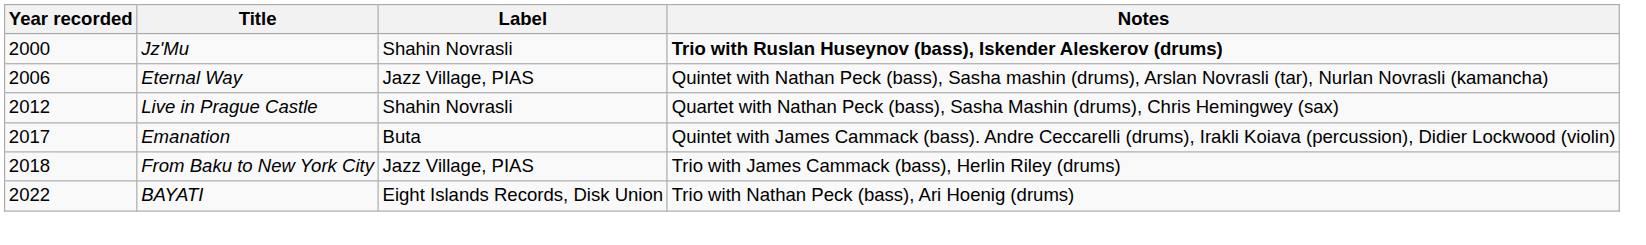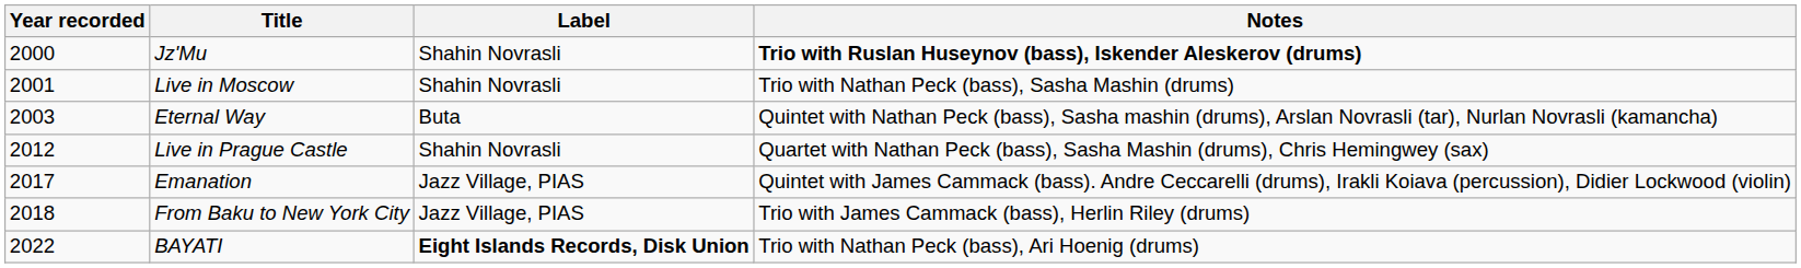 <table class="wikitable sortable">
 <tr>
 <th style="text-align:center;">Year recorded</th>
 <th>Title</th>
 <th>Label</th>
 <th>Notes</th>
 </tr>
 <tr>
 <td>2000</td>
 <td><em>Jz'Mu</em></td>
 <td>Shahin Novrasli</td>
 <td><strong>Trio with Ruslan Huseynov (bass), Iskender Aleskerov (drums)</strong></td>
 </tr>
 <tr>
-<td>2006</td>
+<td>2001</td>
+<td><em>Live in Moscow</em></td>
+<td>Shahin Novrasli</td>
+<td>Trio with Nathan Peck (bass), Sasha Mashin (drums)</td>
+</tr>
+<tr>
+<td>2003</td>
 <td><em>Eternal Way</em></td>
-<td>Jazz Village, PIAS</td>
+<td>Buta</td>
 <td>Quintet with Nathan Peck (bass), Sasha mashin (drums), Arslan Novrasli (tar), Nurlan Novrasli (kamancha)</td>
 </tr>
 <tr>
 <td>2012</td>
 <td><em>Live in Prague Castle</em></td>
 <td>Shahin Novrasli</td>
 <td>Quartet with Nathan Peck (bass), Sasha Mashin (drums), Chris Hemingwey (sax)</td>
 </tr>
 <tr>
 <td>2017</td>
 <td><em>Emanation</em></td>
-<td>Buta</td>
+<td>Jazz Village, PIAS</td>
 <td>Quintet with James Cammack (bass). Andre Ceccarelli (drums), Irakli Koiava (percussion), Didier Lockwood (violin)</td>
 </tr>
 <tr>
 <td>2018</td>
 <td><em>From Baku to New York City</em></td>
 <td>Jazz Village, PIAS</td>
 <td>Trio with James Cammack (bass), Herlin Riley (drums)</td>
 </tr>
 <tr>
 <td>2022</td>
 <td><em>BAYATI</em></td>
-<td>Eight Islands Records, Disk Union</td>
+<td><strong>Eight Islands Records, Disk Union</strong></td>
 <td>Trio with Nathan Peck (bass), Ari Hoenig (drums)</td>
 </tr>
 </table>
